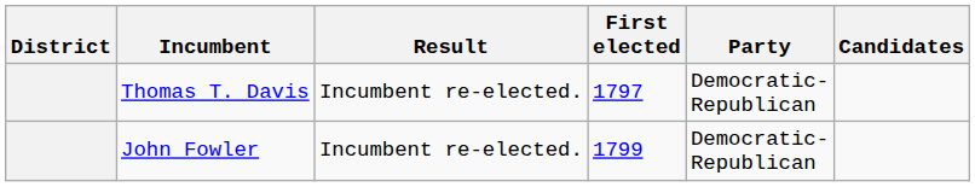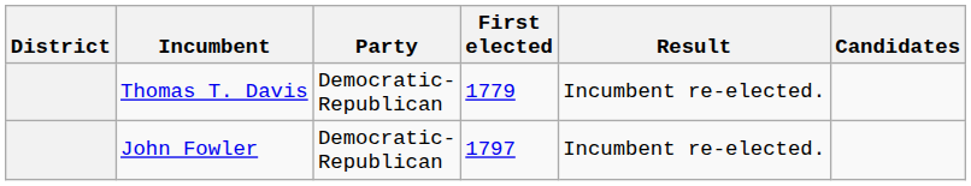 <table class=wikitable>
 <tr valign=bottom>
 <th>District</th>
 <th>Incumbent</th>
+<th>Party</th>
+<th>First<br>elected</th>
 <th>Result</th>
-<th>First<br>elected</th>
-<th>Party</th>
 <th>Candidates</th>
 </tr>
 <tr>
 <th><br></th>
 <td><a href='#'>Thomas T. Davis</a></td>
+<td>Democratic-<br>Republican</td>
+<td><a href='#'>1779</a></td>
 <td>Incumbent re-elected.</td>
-<td><a href='#'>1797</a></td>
-<td>Democratic-<br>Republican</td>
 <td nowrap></td>
 </tr>
 <tr>
 <th><br></th>
 <td><a href='#'>John Fowler</a></td>
+<td>Democratic-<br>Republican</td>
+<td><a href='#'>1797</a></td>
 <td>Incumbent re-elected.</td>
-<td><a href='#'>1799</a></td>
-<td>Democratic-<br>Republican</td>
 <td nowrap></td>
 </tr>
 </table>
